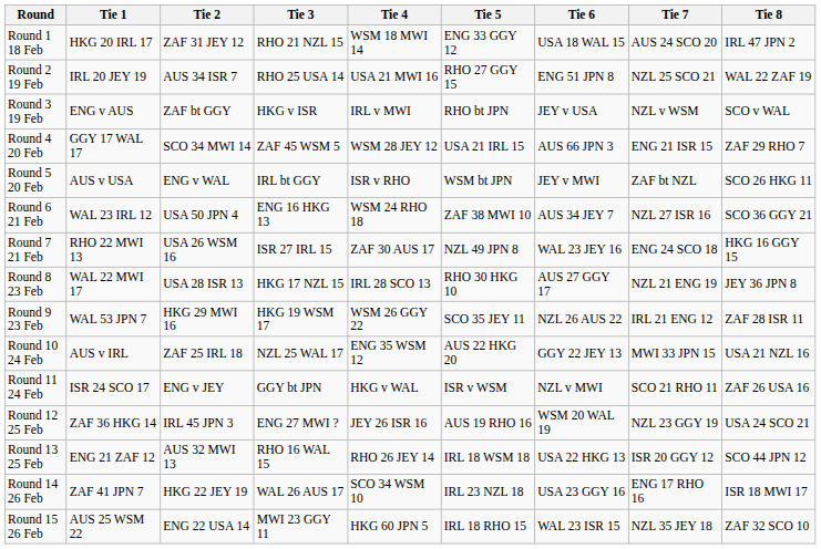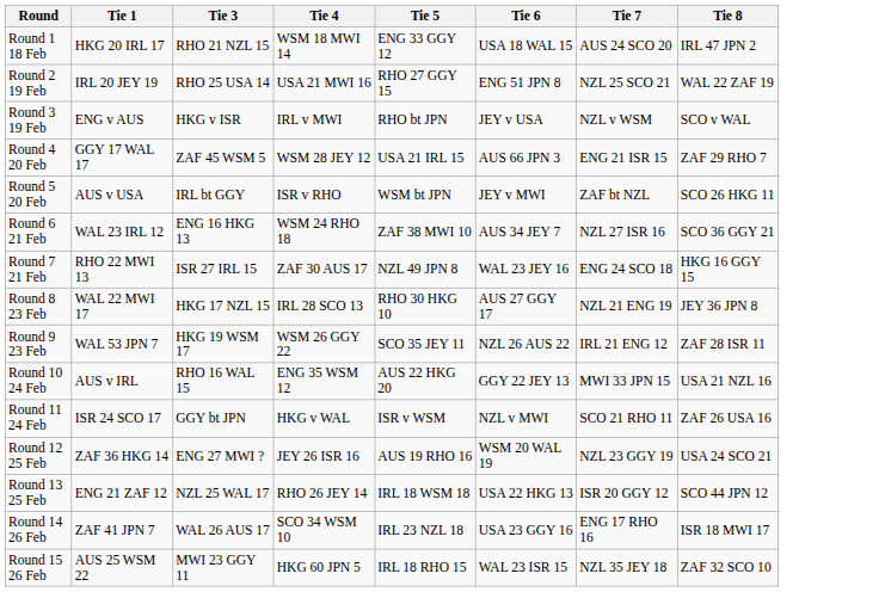 <table class="wikitable" style="font-size: 100%">
 <tr>
 <th width=70>Round</th>
 <th width=110>Tie 1</th>
-<th width=110>Tie 2</th>
 <th width=110>Tie 3</th>
 <th width=110>Tie 4</th>
 <th width=110>Tie 5</th>
 <th width=110>Tie 6</th>
 <th width=110>Tie 7</th>
 <th width=110>Tie 8</th>
 </tr>
 <tr>
 <td>Round 1<br>18 Feb</td>
 <td>HKG 20 IRL 17</td>
-<td>ZAF 31 JEY 12</td>
 <td>RHO 21 NZL 15</td>
 <td>WSM 18 MWI 14</td>
 <td>ENG 33 GGY 12</td>
 <td>USA 18 WAL 15</td>
 <td>AUS 24 SCO 20</td>
 <td>IRL 47 JPN 2</td>
 </tr>
 <tr>
 <td>Round 2<br>19 Feb</td>
 <td>IRL 20 JEY 19</td>
-<td>AUS 34 ISR 7</td>
 <td>RHO 25 USA 14</td>
 <td>USA 21 MWI 16</td>
 <td>RHO 27 GGY 15</td>
 <td>ENG 51 JPN 8</td>
 <td>NZL 25 SCO 21</td>
 <td>WAL 22 ZAF 19</td>
 </tr>
 <tr>
 <td>Round 3<br>19 Feb</td>
 <td>ENG v AUS</td>
-<td>ZAF bt GGY</td>
 <td>HKG v ISR</td>
 <td>IRL v MWI</td>
 <td>RHO bt JPN</td>
 <td>JEY v USA</td>
 <td>NZL v WSM</td>
 <td>SCO v WAL</td>
 </tr>
 <tr>
 <td>Round 4<br>20 Feb</td>
 <td>GGY 17 WAL 17</td>
-<td>SCO 34 MWI 14</td>
 <td>ZAF 45 WSM 5</td>
 <td>WSM 28 JEY 12</td>
 <td>USA 21 IRL 15</td>
 <td>AUS 66 JPN 3</td>
 <td>ENG 21 ISR 15</td>
 <td>ZAF 29 RHO 7</td>
 </tr>
 <tr>
 <td>Round 5<br>20 Feb</td>
 <td>AUS v USA</td>
-<td>ENG v WAL</td>
 <td>IRL bt GGY</td>
 <td>ISR v RHO</td>
 <td>WSM bt JPN</td>
 <td>JEY v MWI</td>
 <td>ZAF bt NZL</td>
 <td>SCO 26 HKG 11</td>
 </tr>
 <tr>
 <td>Round 6<br>21 Feb</td>
 <td>WAL 23 IRL 12</td>
-<td>USA 50 JPN 4</td>
 <td>ENG 16 HKG 13</td>
 <td>WSM 24 RHO 18</td>
 <td>ZAF 38 MWI 10</td>
 <td>AUS 34 JEY 7</td>
 <td>NZL 27 ISR 16</td>
 <td>SCO 36 GGY 21</td>
 </tr>
 <tr>
 <td>Round 7<br>21 Feb</td>
 <td>RHO 22 MWI 13</td>
-<td>USA 26 WSM 16</td>
 <td>ISR 27 IRL 15</td>
 <td>ZAF 30 AUS 17</td>
 <td>NZL 49 JPN 8</td>
 <td>WAL 23 JEY 16</td>
 <td>ENG 24 SCO 18</td>
 <td>HKG 16 GGY 15</td>
 </tr>
 <tr>
 <td>Round 8<br>23 Feb</td>
 <td>WAL 22 MWI 17</td>
-<td>USA 28 ISR 13</td>
 <td>HKG 17 NZL 15</td>
 <td>IRL 28 SCO 13</td>
 <td>RHO 30 HKG 10</td>
 <td>AUS 27 GGY 17</td>
 <td>NZL 21 ENG 19</td>
 <td>JEY 36 JPN 8</td>
 </tr>
 <tr>
 <td>Round 9<br>23 Feb</td>
 <td>WAL 53 JPN 7</td>
-<td>HKG 29 MWI 16</td>
 <td>HKG 19 WSM 17</td>
 <td>WSM 26 GGY 22</td>
 <td>SCO 35 JEY 11</td>
 <td>NZL 26 AUS 22</td>
 <td>IRL 21 ENG 12</td>
 <td>ZAF 28 ISR 11</td>
 </tr>
 <tr>
 <td>Round 10<br>24 Feb</td>
 <td>AUS v IRL</td>
-<td>ZAF 25 IRL 18</td>
-<td>NZL 25 WAL 17</td>
+<td>RHO 16 WAL 15</td>
 <td>ENG 35 WSM 12</td>
 <td>AUS 22 HKG 20</td>
 <td>GGY 22 JEY 13</td>
 <td>MWI 33 JPN 15</td>
 <td>USA 21 NZL 16</td>
 </tr>
 <tr>
 <td>Round 11<br>24 Feb</td>
 <td>ISR 24 SCO 17</td>
-<td>ENG v JEY</td>
 <td>GGY bt JPN</td>
 <td>HKG v WAL</td>
 <td>ISR v WSM</td>
 <td>NZL v MWI</td>
 <td>SCO 21 RHO 11</td>
 <td>ZAF 26 USA 16</td>
 </tr>
 <tr>
 <td>Round 12<br>25 Feb</td>
 <td>ZAF 36 HKG 14</td>
-<td>IRL 45 JPN 3</td>
 <td>ENG 27 MWI ?</td>
 <td>JEY 26 ISR 16</td>
 <td>AUS 19 RHO 16</td>
 <td>WSM 20 WAL 19</td>
 <td>NZL 23 GGY 19</td>
 <td>USA 24 SCO 21</td>
 </tr>
 <tr>
 <td>Round 13<br>25 Feb</td>
 <td>ENG 21 ZAF 12</td>
-<td>AUS 32 MWI 13</td>
-<td>RHO 16 WAL 15</td>
+<td>NZL 25 WAL 17</td>
 <td>RHO 26 JEY 14</td>
 <td>IRL 18 WSM 18</td>
 <td>USA 22 HKG 13</td>
 <td>ISR 20 GGY 12</td>
 <td>SCO 44 JPN 12</td>
 </tr>
 <tr>
 <td>Round 14<br>26 Feb</td>
 <td>ZAF 41 JPN 7</td>
-<td>HKG 22 JEY 19</td>
 <td>WAL 26 AUS 17</td>
 <td>SCO 34 WSM 10</td>
 <td>IRL 23 NZL 18</td>
 <td>USA 23 GGY 16</td>
 <td>ENG 17 RHO 16</td>
 <td>ISR 18 MWI 17</td>
 </tr>
 <tr>
 <td>Round 15<br>26 Feb</td>
 <td>AUS 25 WSM 22</td>
-<td>ENG 22 USA 14</td>
 <td>MWI 23 GGY 11</td>
 <td>HKG 60 JPN 5</td>
 <td>IRL 18 RHO 15</td>
 <td>WAL 23 ISR 15</td>
 <td>NZL 35 JEY 18</td>
 <td>ZAF 32 SCO 10</td>
 </tr>
 </table>
